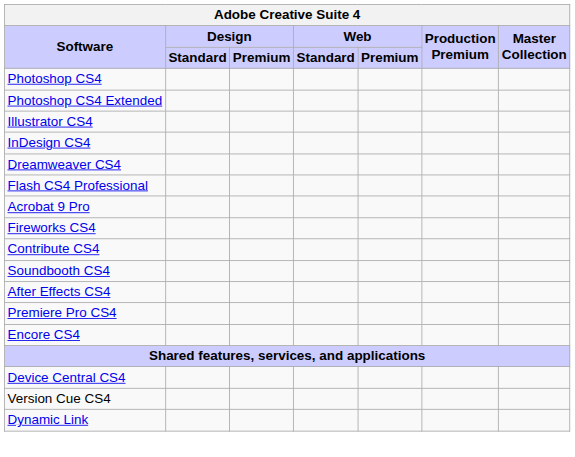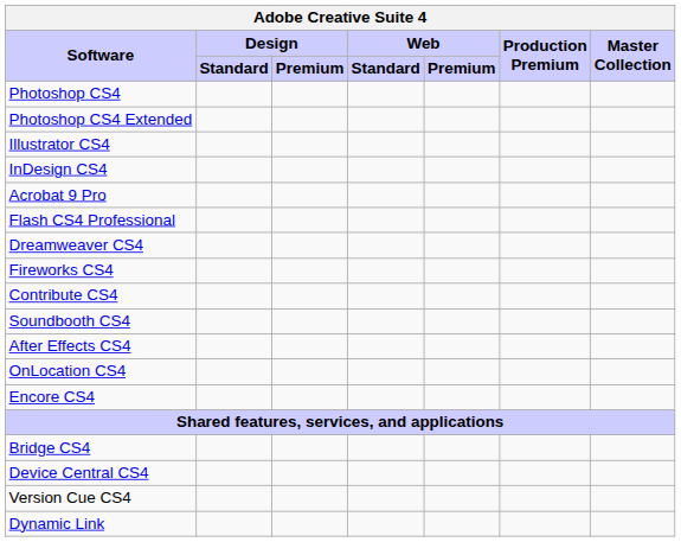 <table class="wikitable collapsible collapsed">
 <tr>
 <th colspan="7">Adobe Creative Suite 4</th>
 </tr>
 <tr>
 <th style="background:#ccf;" rowspan="2">Software</th>
 <th colspan="2" style="background:#ccf;">Design</th>
 <th colspan="2" style="background:#ccf;">Web</th>
 <th style="background:#ccf;" rowspan="2">Production<br>Premium</th>
 <th style="background:#ccf;" rowspan="2">Master<br>Collection</th>
 </tr>
 <tr>
 <th style="background:#ccf;">Standard</th>
 <th style="background:#ccf;">Premium</th>
 <th style="background:#ccf;">Standard</th>
 <th style="background:#ccf;">Premium</th>
 </tr>
 <tr>
 <td><a href='#'>Photoshop CS4</a></td>
 <td style="text-align: center;"></td>
 <td></td>
 <td></td>
 <td></td>
 <td></td>
 <td></td>
 </tr>
 <tr>
 <td><a href='#'>Photoshop CS4 Extended</a></td>
 <td></td>
 <td style="text-align: center;"></td>
 <td></td>
 <td style="text-align: center;"></td>
 <td style="text-align: center;"></td>
 <td style="text-align: center;"></td>
 </tr>
 <tr>
 <td><a href='#'>Illustrator CS4</a></td>
 <td style="text-align: center;"></td>
 <td style="text-align: center;"></td>
 <td></td>
 <td style="text-align: center;"></td>
 <td style="text-align: center;"></td>
 <td style="text-align: center;"></td>
 </tr>
 <tr>
 <td><a href='#'>InDesign CS4</a></td>
 <td style="text-align: center;"></td>
 <td style="text-align: center;"></td>
 <td></td>
 <td></td>
 <td></td>
 <td style="text-align: center;"></td>
 </tr>
 <tr>
-<td><a href='#'>Dreamweaver CS4</a></td>
-<td></td>
+<td><a href='#'>Acrobat 9 Pro</a></td>
 <td style="text-align: center;"></td>
 <td style="text-align: center;"></td>
+<td></td>
 <td style="text-align: center;"></td>
 <td></td>
 <td style="text-align: center;"></td>
 </tr>
 <tr>
 <td><a href='#'>Flash CS4 Professional</a></td>
 <td></td>
 <td style="text-align: center;"></td>
 <td style="text-align: center;"></td>
 <td style="text-align: center;"></td>
 <td style="text-align: center;"></td>
 <td style="text-align: center;"></td>
 </tr>
 <tr>
-<td><a href='#'>Acrobat 9 Pro</a></td>
+<td><a href='#'>Dreamweaver CS4</a></td>
+<td></td>
 <td style="text-align: center;"></td>
 <td style="text-align: center;"></td>
-<td></td>
 <td style="text-align: center;"></td>
 <td></td>
 <td style="text-align: center;"></td>
 </tr>
 <tr>
 <td><a href='#'>Fireworks CS4</a></td>
 <td></td>
 <td style="text-align: center;"></td>
 <td style="text-align: center;"></td>
 <td style="text-align: center;"></td>
 <td></td>
 <td style="text-align: center;"></td>
 </tr>
 <tr>
 <td><a href='#'>Contribute CS4</a></td>
 <td></td>
 <td></td>
 <td style="text-align: center;"></td>
 <td style="text-align: center;"></td>
 <td></td>
 <td style="text-align: center;"></td>
 </tr>
 <tr>
 <td><a href='#'>Soundbooth CS4</a></td>
 <td></td>
 <td></td>
 <td></td>
 <td style="text-align: center;"></td>
 <td style="text-align: center;"></td>
 <td style="text-align: center;"></td>
 </tr>
 <tr>
 <td><a href='#'>After Effects CS4</a></td>
 <td></td>
 <td></td>
 <td></td>
 <td></td>
 <td style="text-align: center;"></td>
 <td style="text-align: center;"></td>
 </tr>
 <tr>
-<td><a href='#'>Premiere Pro CS4</a></td>
+<td><a href='#'>OnLocation CS4</a></td>
 <td></td>
 <td></td>
 <td></td>
 <td></td>
 <td style="text-align: center;"></td>
 <td style="text-align: center;"></td>
 </tr>
 <tr>
 <td><a href='#'>Encore CS4</a></td>
 <td></td>
 <td></td>
 <td></td>
 <td></td>
 <td style="text-align: center;"></td>
 <td style="text-align: center;"></td>
 </tr>
 <tr>
 <th colspan="7" style="background:#ccf;">Shared features, services, and applications</th>
+</tr>
+<tr>
+<td><a href='#'>Bridge CS4</a></td>
+<td style="text-align: center;"></td>
+<td style="text-align: center;"></td>
+<td style="text-align: center;"></td>
+<td style="text-align: center;"></td>
+<td style="text-align: center;"></td>
+<td style="text-align: center;"></td>
 </tr>
 <tr>
 <td><a href='#'>Device Central CS4</a></td>
 <td style="text-align: center;"></td>
 <td style="text-align: center;"></td>
 <td style="text-align: center;"></td>
 <td style="text-align: center;"></td>
 <td style="text-align: center;"></td>
 <td style="text-align: center;"></td>
 </tr>
 <tr>
 <td>Version Cue CS4</td>
 <td style="text-align: center;"></td>
 <td style="text-align: center;"></td>
 <td style="text-align: center;"></td>
 <td style="text-align: center;"></td>
 <td></td>
 <td style="text-align: center;"></td>
 </tr>
 <tr>
 <td><a href='#'>Dynamic Link</a></td>
 <td></td>
 <td></td>
 <td></td>
 <td></td>
 <td style="text-align: center;"></td>
 <td style="text-align: center;"></td>
 </tr>
 </table>
